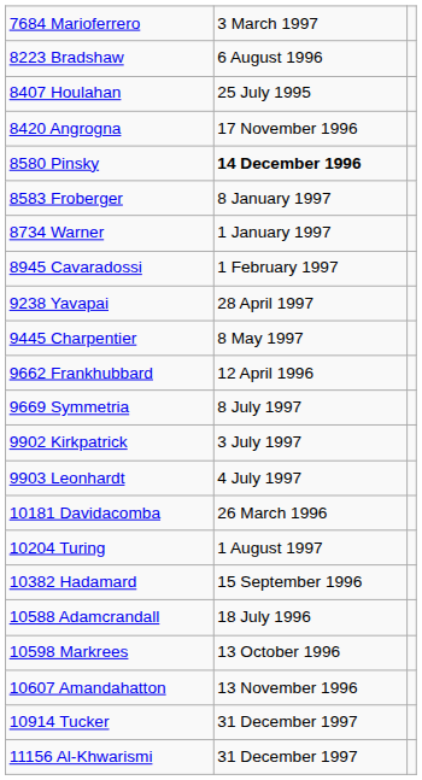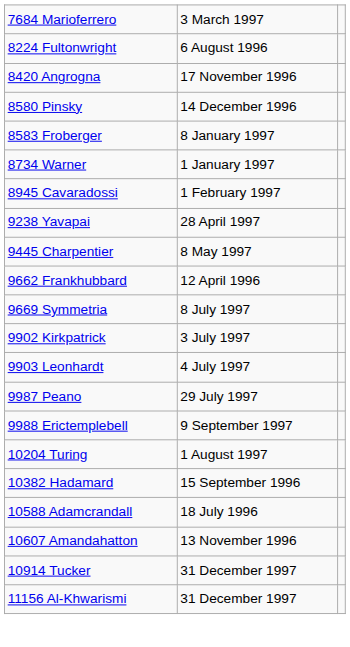 <table class="wikitable" style="font-size: 89%; float: left; width: 25em; margin-right: 1em; line-height: 1.65em">
 <tr>
 <td><a href='#'>7684 Marioferrero</a></td>
 <td>3 March 1997</td>
 <td></td>
 </tr>
 <tr>
-<td><a href='#'>8223 Bradshaw</a></td>
+<td><a href='#'>8224 Fultonwright</a></td>
 <td>6 August 1996</td>
-<td></td>
-</tr>
-<tr>
-<td><a href='#'>8407 Houlahan</a></td>
-<td>25 July 1995</td>
 <td></td>
 </tr>
 <tr>
 <td><a href='#'>8420 Angrogna</a></td>
 <td>17 November 1996</td>
 <td></td>
 </tr>
 <tr>
 <td><a href='#'>8580 Pinsky</a></td>
-<td><strong>14 December 1996</strong></td>
+<td>14 December 1996</td>
 <td></td>
 </tr>
 <tr>
 <td><a href='#'>8583 Froberger</a></td>
 <td>8 January 1997</td>
 <td></td>
 </tr>
 <tr>
 <td><a href='#'>8734 Warner</a></td>
 <td>1 January 1997</td>
 <td></td>
 </tr>
 <tr>
 <td><a href='#'>8945 Cavaradossi</a></td>
 <td>1 February 1997</td>
 <td></td>
 </tr>
 <tr>
 <td><a href='#'>9238 Yavapai</a></td>
 <td>28 April 1997</td>
 <td></td>
 </tr>
 <tr>
 <td><a href='#'>9445 Charpentier</a></td>
 <td>8 May 1997</td>
 <td></td>
 </tr>
 <tr>
 <td><a href='#'>9662 Frankhubbard</a></td>
 <td>12 April 1996</td>
 <td></td>
 </tr>
 <tr>
 <td><a href='#'>9669 Symmetria</a></td>
 <td>8 July 1997</td>
 <td></td>
 </tr>
 <tr>
 <td><a href='#'>9902 Kirkpatrick</a></td>
 <td>3 July 1997</td>
 <td></td>
 </tr>
 <tr>
 <td><a href='#'>9903 Leonhardt</a></td>
 <td>4 July 1997</td>
 <td></td>
 </tr>
 <tr>
-<td><a href='#'>10181 Davidacomba</a></td>
-<td>26 March 1996</td>
+<td><a href='#'>9987 Peano</a></td>
+<td>29 July 1997</td>
+<td></td>
+</tr>
+<tr>
+<td><a href='#'>9988 Erictemplebell</a></td>
+<td>9 September 1997</td>
 <td></td>
 </tr>
 <tr>
 <td><a href='#'>10204 Turing</a></td>
 <td>1 August 1997</td>
 <td></td>
 </tr>
 <tr>
 <td><a href='#'>10382 Hadamard</a></td>
 <td>15 September 1996</td>
 <td></td>
 </tr>
 <tr>
 <td><a href='#'>10588 Adamcrandall</a></td>
 <td>18 July 1996</td>
 <td></td>
 </tr>
 <tr>
-<td><a href='#'>10598 Markrees</a></td>
-<td>13 October 1996</td>
-<td></td>
-</tr>
-<tr>
 <td><a href='#'>10607 Amandahatton</a></td>
 <td>13 November 1996</td>
 <td></td>
 </tr>
 <tr>
 <td><a href='#'>10914 Tucker</a></td>
 <td>31 December 1997</td>
 <td></td>
 </tr>
 <tr>
 <td><a href='#'>11156 Al-Khwarismi</a></td>
 <td>31 December 1997</td>
 <td></td>
 </tr>
 </table>
